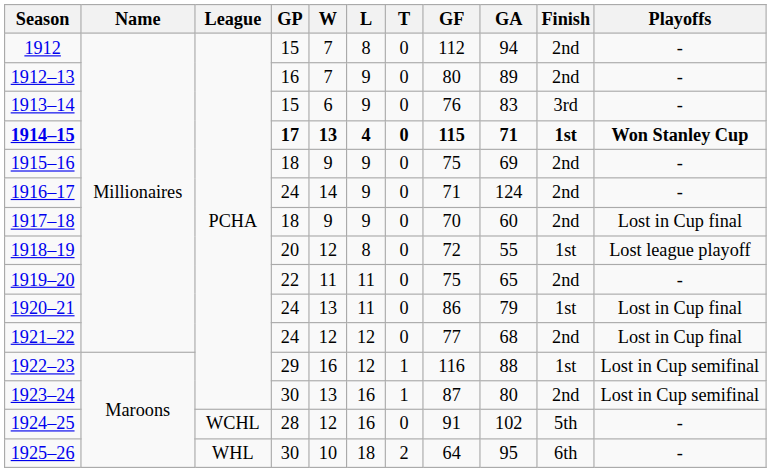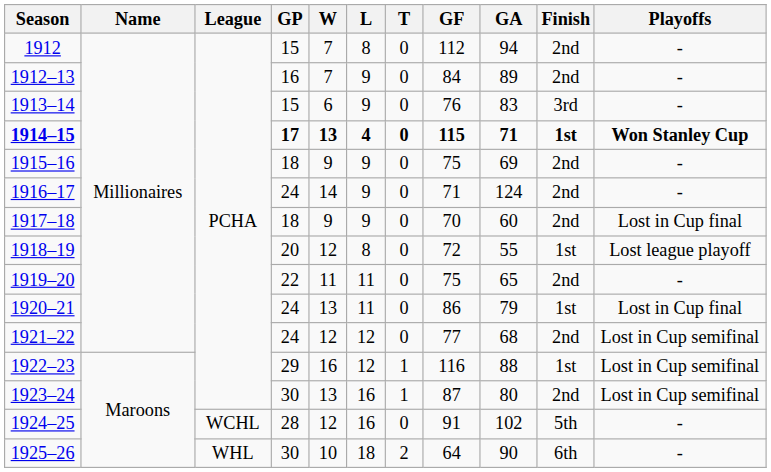 <table class="wikitable">
 <tr>
 <th bgcolor="#DDDDFF" width="10%">Season</th>
 <th bgcolor="#DDDDFF" width="15%">Name</th>
 <th bgcolor="#DDDDFF" width="10%">League</th>
 <th bgcolor="#DDDDFF" width="5%">GP</th>
 <th bgcolor="#DDDDFF" width="5%">W</th>
 <th bgcolor="#DDDDFF" width="5%">L</th>
 <th bgcolor="#DDDDFF" width="5%">T</th>
 <th bgcolor="#DDDDFF" width="7.5%">GF</th>
 <th bgcolor="#DDDDFF" width="7.5%">GA</th>
 <th bgcolor="#DDDDFF" width="7.5%">Finish</th>
 <th bgcolor="#DDDDFF" width="22.5%">Playoffs</th>
 </tr>
 <tr align="center">
 <td><a href='#'>1912</a></td>
 <td rowspan="11">Millionaires</td>
 <td rowspan="13">PCHA</td>
 <td>15</td>
 <td>7</td>
 <td>8</td>
 <td>0</td>
 <td>112</td>
 <td>94</td>
 <td>2nd</td>
 <td>-</td>
 </tr>
 <tr align="center">
 <td><a href='#'>1912–13</a></td>
 <td>16</td>
 <td>7</td>
 <td>9</td>
 <td>0</td>
-<td>80</td>
+<td>84</td>
 <td>89</td>
 <td>2nd</td>
 <td>-</td>
 </tr>
 <tr align="center">
 <td><a href='#'>1913–14</a></td>
 <td>15</td>
 <td>6</td>
 <td>9</td>
 <td>0</td>
 <td>76</td>
 <td>83</td>
 <td>3rd</td>
 <td>-</td>
 </tr>
 <tr align="center" style="font-weight:bold">
 <td><a href='#'>1914–15</a></td>
 <td>17</td>
 <td>13</td>
 <td>4</td>
 <td>0</td>
 <td>115</td>
 <td>71</td>
 <td>1st</td>
 <td>Won Stanley Cup</td>
 </tr>
 <tr align="center">
 <td><a href='#'>1915–16</a></td>
 <td>18</td>
 <td>9</td>
 <td>9</td>
 <td>0</td>
 <td>75</td>
 <td>69</td>
 <td>2nd</td>
 <td>-</td>
 </tr>
 <tr align="center">
 <td><a href='#'>1916–17</a></td>
 <td>24</td>
 <td>14</td>
 <td>9</td>
 <td>0</td>
 <td>71</td>
 <td>124</td>
 <td>2nd</td>
 <td>-</td>
 </tr>
 <tr align="center">
 <td><a href='#'>1917–18</a></td>
 <td>18</td>
 <td>9</td>
 <td>9</td>
 <td>0</td>
 <td>70</td>
 <td>60</td>
 <td>2nd</td>
 <td>Lost in Cup final</td>
 </tr>
 <tr align="center">
 <td><a href='#'>1918–19</a></td>
 <td>20</td>
 <td>12</td>
 <td>8</td>
 <td>0</td>
 <td>72</td>
 <td>55</td>
 <td>1st</td>
 <td>Lost league playoff</td>
 </tr>
 <tr align="center">
 <td><a href='#'>1919–20</a></td>
 <td>22</td>
 <td>11</td>
 <td>11</td>
 <td>0</td>
 <td>75</td>
 <td>65</td>
 <td>2nd</td>
 <td>-</td>
 </tr>
 <tr align="center">
 <td><a href='#'>1920–21</a></td>
 <td>24</td>
 <td>13</td>
 <td>11</td>
 <td>0</td>
 <td>86</td>
 <td>79</td>
 <td>1st</td>
 <td>Lost in Cup final</td>
 </tr>
 <tr align="center">
 <td><a href='#'>1921–22</a></td>
 <td>24</td>
 <td>12</td>
 <td>12</td>
 <td>0</td>
 <td>77</td>
 <td>68</td>
 <td>2nd</td>
-<td>Lost in Cup final</td>
+<td>Lost in Cup semifinal</td>
 </tr>
 <tr align="center">
 <td><a href='#'>1922–23</a></td>
 <td rowspan="4">Maroons</td>
 <td>29</td>
 <td>16</td>
 <td>12</td>
 <td>1</td>
 <td>116</td>
 <td>88</td>
 <td>1st</td>
 <td>Lost in Cup semifinal</td>
 </tr>
 <tr align="center">
 <td><a href='#'>1923–24</a></td>
 <td>30</td>
 <td>13</td>
 <td>16</td>
 <td>1</td>
 <td>87</td>
 <td>80</td>
 <td>2nd</td>
 <td>Lost in Cup semifinal</td>
 </tr>
 <tr align="center">
 <td><a href='#'>1924–25</a></td>
 <td>WCHL</td>
 <td>28</td>
 <td>12</td>
 <td>16</td>
 <td>0</td>
 <td>91</td>
 <td>102</td>
 <td>5th</td>
 <td>-</td>
 </tr>
 <tr align="center">
 <td><a href='#'>1925–26</a></td>
 <td>WHL</td>
 <td>30</td>
 <td>10</td>
 <td>18</td>
 <td>2</td>
 <td>64</td>
-<td>95</td>
+<td>90</td>
 <td>6th</td>
 <td>-</td>
 </tr>
 </table>
